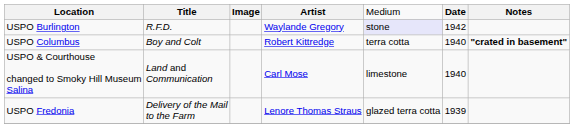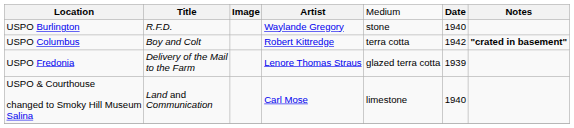 <table class="wikitable sortable">
 <tr>
 <th>Location</th>
 <th>Title</th>
 <th>Image</th>
 <th>Artist</th>
 <td>Medium</td>
 <th>Date</th>
 <th>Notes</th>
 </tr>
 <tr>
 <td>USPO <a href='#'>Burlington</a></td>
 <td><em>R.F.D.</em></td>
 <td></td>
 <td><a href='#'>Waylande Gregory</a></td>
-<td style="background: lavender;">stone</td>
-<td>1942</td>
+<td>stone</td>
+<td>1940</td>
 <td></td>
 </tr>
 <tr>
 <td>USPO <a href='#'>Columbus</a></td>
 <td><em>Boy and Colt</em></td>
 <td></td>
 <td><a href='#'>Robert Kittredge</a></td>
 <td>terra cotta</td>
-<td>1940</td>
+<td>1942</td>
 <td><strong>"crated in basement"</strong></td>
+</tr>
+<tr>
+<td>USPO <a href='#'>Fredonia</a></td>
+<td><em>Delivery of the Mail<br> to the Farm</em></td>
+<td></td>
+<td><a href='#'>Lenore Thomas Straus</a></td>
+<td>glazed terra cotta</td>
+<td>1939</td>
+<td></td>
 </tr>
 <tr>
 <td>USPO & Courthouse<br><br>changed to Smoky Hill Museum<br><a href='#'>Salina</a></td>
 <td><em>Land</em> and<br><em>Communication</em></td>
 <td></td>
 <td><a href='#'>Carl Mose</a></td>
 <td>limestone</td>
 <td>1940</td>
 <td></td>
 </tr>
 <tr>
-<td>USPO <a href='#'>Fredonia</a></td>
-<td><em>Delivery of the Mail<br> to the Farm</em></td>
-<td></td>
-<td><a href='#'>Lenore Thomas Straus</a></td>
-<td>glazed terra cotta</td>
-<td>1939</td>
-<td></td>
-</tr>
-<tr>
 </tr>
 </table>
